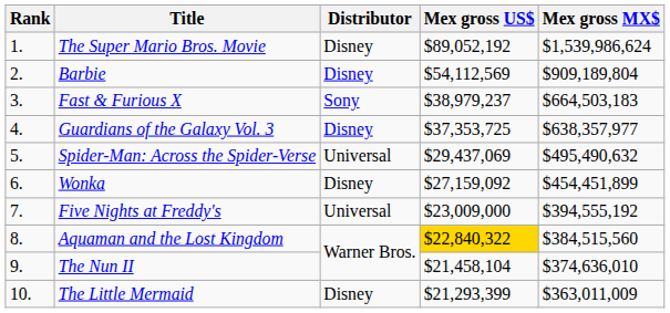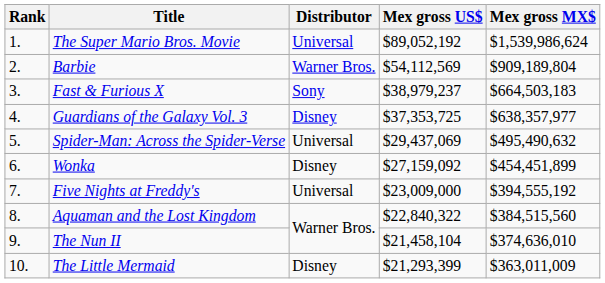 <table class="wikitable sortable" style="margin:auto; margin:auto;">
 <tr>
 <th>Rank</th>
 <th>Title</th>
 <th>Distributor</th>
 <th>Mex gross <a href='#'>US$</a></th>
 <th>Mex gross <a href='#'>MX$</a></th>
 </tr>
 <tr>
 <td>1.</td>
 <td><em><a href='#'>The Super Mario Bros. Movie</a></em></td>
-<td>Disney</td>
+<td><a href='#'>Universal</a></td>
 <td>$89,052,192</td>
 <td>$1,539,986,624</td>
 </tr>
 <tr>
 <td>2.</td>
 <td><em><a href='#'>Barbie</a></em></td>
-<td><a href='#'>Disney</a></td>
+<td><a href='#'>Warner Bros.</a></td>
 <td>$54,112,569</td>
 <td>$909,189,804</td>
 </tr>
 <tr>
 <td>3.</td>
 <td><em><a href='#'>Fast & Furious X</a></em></td>
 <td><a href='#'>Sony</a></td>
 <td>$38,979,237</td>
 <td>$664,503,183</td>
 </tr>
 <tr>
 <td>4.</td>
 <td><em><a href='#'>Guardians of the Galaxy Vol. 3</a></em></td>
 <td><a href='#'>Disney</a></td>
 <td>$37,353,725</td>
 <td>$638,357,977</td>
 </tr>
 <tr>
 <td>5.</td>
 <td><em><a href='#'>Spider-Man: Across the Spider-Verse</a></em></td>
 <td>Universal</td>
 <td>$29,437,069</td>
 <td>$495,490,632</td>
 </tr>
 <tr>
 <td>6.</td>
 <td><em><a href='#'>Wonka</a></em></td>
 <td>Disney</td>
 <td>$27,159,092</td>
 <td>$454,451,899</td>
 </tr>
 <tr>
 <td>7.</td>
 <td><em><a href='#'>Five Nights at Freddy's</a></em></td>
 <td>Universal</td>
 <td>$23,009,000</td>
 <td>$394,555,192</td>
 </tr>
 <tr>
 <td>8.</td>
 <td><em><a href='#'>Aquaman and the Lost Kingdom</a></em></td>
 <td rowspan="2">Warner Bros.</td>
-<td style="background: gold;">$22,840,322</td>
+<td>$22,840,322</td>
 <td>$384,515,560</td>
 </tr>
 <tr>
 <td>9.</td>
 <td><em><a href='#'>The Nun II</a></em></td>
 <td>$21,458,104</td>
 <td>$374,636,010</td>
 </tr>
 <tr>
 <td>10.</td>
 <td><em><a href='#'>The Little Mermaid</a></em></td>
 <td>Disney</td>
 <td>$21,293,399</td>
 <td>$363,011,009</td>
 </tr>
 </table>
